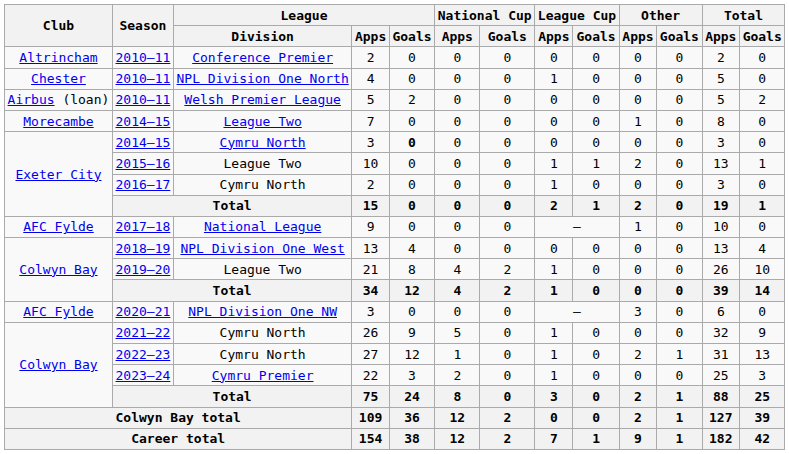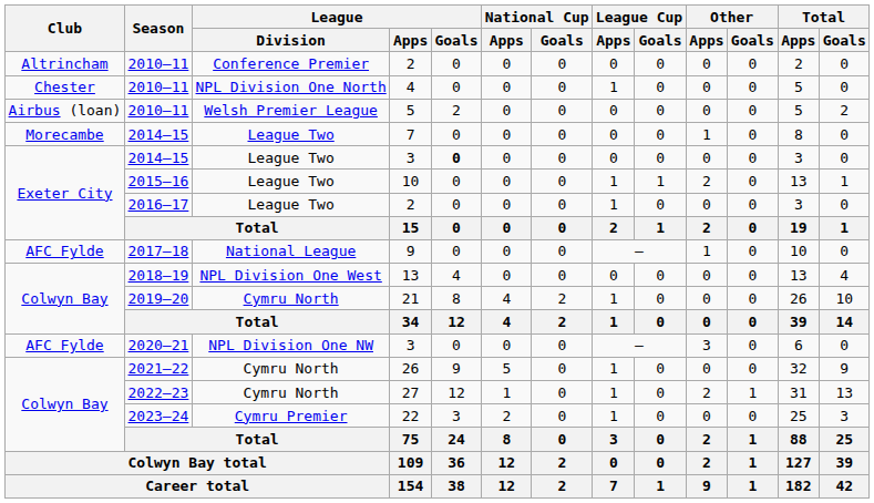 <table class="wikitable" style="text-align: center">
 <tr>
 <th rowspan="2">Club</th>
 <th rowspan="2">Season</th>
 <th colspan="3">League</th>
 <th colspan="2">National Cup</th>
 <th colspan="2">League Cup</th>
 <th colspan="2">Other</th>
 <th colspan="2">Total</th>
 </tr>
 <tr>
 <th>Division</th>
 <th>Apps</th>
 <th>Goals</th>
 <th>Apps</th>
 <th>Goals</th>
 <th>Apps</th>
 <th>Goals</th>
 <th>Apps</th>
 <th>Goals</th>
 <th>Apps</th>
 <th>Goals</th>
 </tr>
 <tr>
 <td><a href='#'>Altrincham</a></td>
 <td><a href='#'>2010–11</a></td>
 <td><a href='#'>Conference Premier</a></td>
 <td>2</td>
 <td>0</td>
 <td>0</td>
 <td>0</td>
 <td>0</td>
 <td>0</td>
 <td>0</td>
 <td>0</td>
 <td>2</td>
 <td>0</td>
 </tr>
 <tr>
 <td><a href='#'>Chester</a></td>
 <td><a href='#'>2010–11</a></td>
 <td><a href='#'>NPL Division One North</a></td>
 <td>4</td>
 <td>0</td>
 <td>0</td>
 <td>0</td>
 <td>1</td>
 <td>0</td>
 <td>0</td>
 <td>0</td>
 <td>5</td>
 <td>0</td>
 </tr>
 <tr>
 <td><a href='#'>Airbus</a> (loan)</td>
 <td><a href='#'>2010–11</a></td>
 <td><a href='#'>Welsh Premier League</a></td>
 <td>5</td>
 <td>2</td>
 <td>0</td>
 <td>0</td>
 <td>0</td>
 <td>0</td>
 <td>0</td>
 <td>0</td>
 <td>5</td>
 <td>2</td>
 </tr>
 <tr>
 <td><a href='#'>Morecambe</a></td>
 <td><a href='#'>2014–15</a></td>
 <td><a href='#'>League Two</a></td>
 <td>7</td>
 <td>0</td>
 <td>0</td>
 <td>0</td>
 <td>0</td>
 <td>0</td>
 <td>1</td>
 <td>0</td>
 <td>8</td>
 <td>0</td>
 </tr>
 <tr>
 <td rowspan="4"><a href='#'>Exeter City</a></td>
 <td><a href='#'>2014–15</a></td>
-<td><a href='#'>Cymru North</a></td>
+<td>League Two</td>
 <td>3</td>
 <td><strong>0</strong></td>
 <td>0</td>
 <td>0</td>
 <td>0</td>
 <td>0</td>
 <td>0</td>
 <td>0</td>
 <td>3</td>
 <td>0</td>
 </tr>
 <tr>
 <td><a href='#'>2015–16</a></td>
 <td>League Two</td>
 <td>10</td>
 <td>0</td>
 <td>0</td>
 <td>0</td>
 <td>1</td>
 <td>1</td>
 <td>2</td>
 <td>0</td>
 <td>13</td>
 <td>1</td>
 </tr>
 <tr>
 <td><a href='#'>2016–17</a></td>
-<td>Cymru North</td>
+<td>League Two</td>
 <td>2</td>
 <td>0</td>
 <td>0</td>
 <td>0</td>
 <td>1</td>
 <td>0</td>
 <td>0</td>
 <td>0</td>
 <td>3</td>
 <td>0</td>
 </tr>
 <tr>
 <th colspan="2">Total</th>
 <th>15</th>
 <th>0</th>
 <th>0</th>
 <th>0</th>
 <th>2</th>
 <th>1</th>
 <th>2</th>
 <th>0</th>
 <th>19</th>
 <th>1</th>
 </tr>
 <tr>
 <td><a href='#'>AFC Fylde</a></td>
 <td><a href='#'>2017–18</a></td>
 <td><a href='#'>National League</a></td>
 <td>9</td>
 <td>0</td>
 <td>0</td>
 <td>0</td>
 <td colspan="2">—</td>
 <td>1</td>
 <td>0</td>
 <td>10</td>
 <td>0</td>
 </tr>
 <tr>
 <td rowspan="3"><a href='#'>Colwyn Bay</a></td>
 <td><a href='#'>2018–19</a></td>
 <td><a href='#'>NPL Division One West</a></td>
 <td>13</td>
 <td>4</td>
 <td>0</td>
 <td>0</td>
 <td>0</td>
 <td>0</td>
 <td>0</td>
 <td>0</td>
 <td>13</td>
 <td>4</td>
 </tr>
 <tr>
 <td><a href='#'>2019–20</a></td>
-<td>League Two</td>
+<td><a href='#'>Cymru North</a></td>
 <td>21</td>
 <td>8</td>
 <td>4</td>
 <td>2</td>
 <td>1</td>
 <td>0</td>
 <td>0</td>
 <td>0</td>
 <td>26</td>
 <td>10</td>
 </tr>
 <tr>
 <th colspan="2">Total</th>
 <th>34</th>
 <th>12</th>
 <th>4</th>
 <th>2</th>
 <th>1</th>
 <th>0</th>
 <th>0</th>
 <th>0</th>
 <th>39</th>
 <th>14</th>
 </tr>
 <tr>
 <td><a href='#'>AFC Fylde</a></td>
 <td><a href='#'>2020–21</a></td>
 <td><a href='#'>NPL Division One NW</a></td>
 <td>3</td>
 <td>0</td>
 <td>0</td>
 <td>0</td>
 <td colspan="2">—</td>
 <td>3</td>
 <td>0</td>
 <td>6</td>
 <td>0</td>
 </tr>
 <tr>
 <td rowspan="4"><a href='#'>Colwyn Bay</a></td>
 <td><a href='#'>2021–22</a></td>
 <td>Cymru North</td>
 <td>26</td>
 <td>9</td>
 <td>5</td>
 <td>0</td>
 <td>1</td>
 <td>0</td>
 <td>0</td>
 <td>0</td>
 <td>32</td>
 <td>9</td>
 </tr>
 <tr>
 <td><a href='#'>2022–23</a></td>
 <td>Cymru North</td>
 <td>27</td>
 <td>12</td>
 <td>1</td>
 <td>0</td>
 <td>1</td>
 <td>0</td>
 <td>2</td>
 <td>1</td>
 <td>31</td>
 <td>13</td>
 </tr>
 <tr>
 <td><a href='#'>2023–24</a></td>
 <td><a href='#'>Cymru Premier</a></td>
 <td>22</td>
 <td>3</td>
 <td>2</td>
 <td>0</td>
 <td>1</td>
 <td>0</td>
 <td>0</td>
 <td>0</td>
 <td>25</td>
 <td>3</td>
 </tr>
 <tr>
 <th colspan="2">Total</th>
 <th>75</th>
 <th>24</th>
 <th>8</th>
 <th>0</th>
 <th>3</th>
 <th>0</th>
 <th>2</th>
 <th>1</th>
 <th>88</th>
 <th>25</th>
 </tr>
 <tr>
 <th colspan="3">Colwyn Bay total</th>
 <th>109</th>
 <th>36</th>
 <th>12</th>
 <th>2</th>
 <th>0</th>
 <th>0</th>
 <th>2</th>
 <th>1</th>
 <th>127</th>
 <th>39</th>
 </tr>
 <tr>
 <th colspan="3">Career total</th>
 <th>154</th>
 <th>38</th>
 <th>12</th>
 <th>2</th>
 <th>7</th>
 <th>1</th>
 <th>9</th>
 <th>1</th>
 <th>182</th>
 <th>42</th>
 </tr>
 </table>
